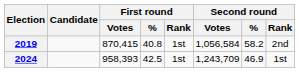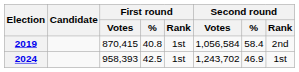 <table class=wikitable style=text-align:center>
 <tr>
 <th rowspan="2">Election</th>
 <th rowspan="2">Candidate</th>
 <th colspan="3">First round</th>
 <th colspan="3">Second round</th>
 </tr>
 <tr>
 <th>Votes</th>
 <th>%</th>
 <th>Rank</th>
 <th>Votes</th>
 <th>%</th>
 <th>Rank</th>
 </tr>
 <tr>
 <th><a href='#'>2019</a></th>
 <td></td>
 <td>870,415</td>
 <td>40.8</td>
 <td>1st</td>
 <td>1,056,584</td>
-<td>58.2</td>
+<td>58.4</td>
 <td>2nd</td>
 </tr>
 <tr>
 <th><a href='#'>2024</a></th>
 <td></td>
 <td>958,393</td>
 <td>42.5</td>
 <td>1st</td>
-<td>1,243,709</td>
+<td>1,243,702</td>
 <td>46.9</td>
 <td>1st</td>
 </tr>
 </table>
